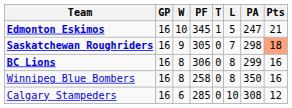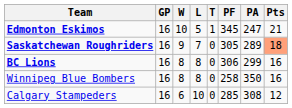 <table class="wikitable" valign="top">
 <tr>
 <th>Team</th>
 <th>GP</th>
 <th>W</th>
+<th>L</th>
+<th>T</th>
 <th>PF</th>
-<th>T</th>
-<th>L</th>
 <th>PA</th>
 <th>Pts</th>
 </tr>
 <tr align="center">
 <td align="left"><strong><a href='#'>Edmonton Eskimos</a></strong></td>
 <td>16</td>
 <td>10</td>
+<td>5</td>
+<td>1</td>
 <td>345</td>
-<td>1</td>
-<td>5</td>
 <td>247</td>
 <td>21</td>
 </tr>
 <tr align="center">
 <td align="left"><strong><a href='#'>Saskatchewan Roughriders</a></strong></td>
 <td>16</td>
 <td>9</td>
+<td>7</td>
+<td>0</td>
 <td>305</td>
-<td>0</td>
-<td>7</td>
-<td>298</td>
+<td>289</td>
 <td style="background: lightsalmon;">18</td>
 </tr>
 <tr align="center">
 <td align="left"><strong><a href='#'>BC Lions</a></strong></td>
 <td>16</td>
 <td>8</td>
+<td>8</td>
+<td>0</td>
 <td>306</td>
-<td>0</td>
-<td>8</td>
 <td>299</td>
 <td>16</td>
 </tr>
 <tr align="center">
 <td align="left"><a href='#'>Winnipeg Blue Bombers</a></td>
 <td>16</td>
 <td>8</td>
+<td>8</td>
+<td>0</td>
 <td>258</td>
-<td>0</td>
-<td>8</td>
 <td>350</td>
 <td>16</td>
 </tr>
 <tr align="center">
 <td align="left"><a href='#'>Calgary Stampeders</a></td>
 <td>16</td>
 <td>6</td>
+<td>10</td>
+<td>0</td>
 <td>285</td>
-<td>0</td>
-<td>10</td>
 <td>308</td>
 <td>12</td>
 </tr>
 </table>
